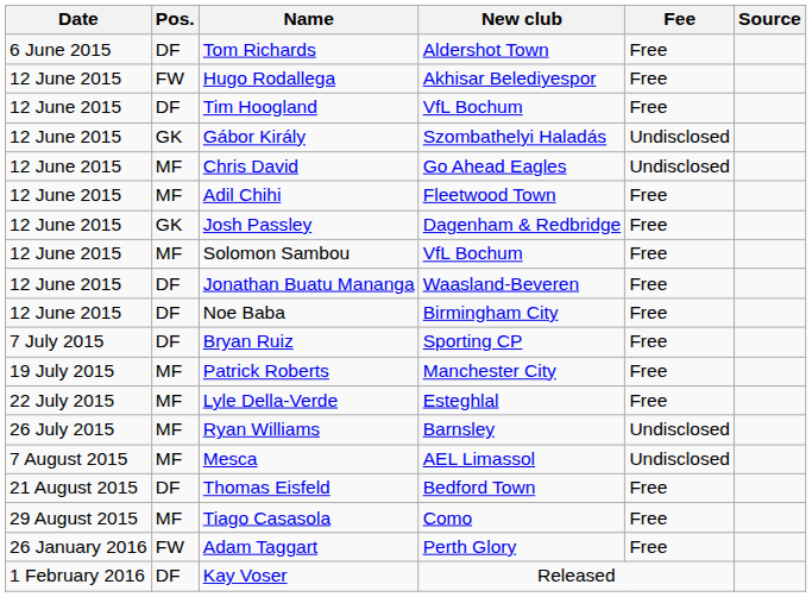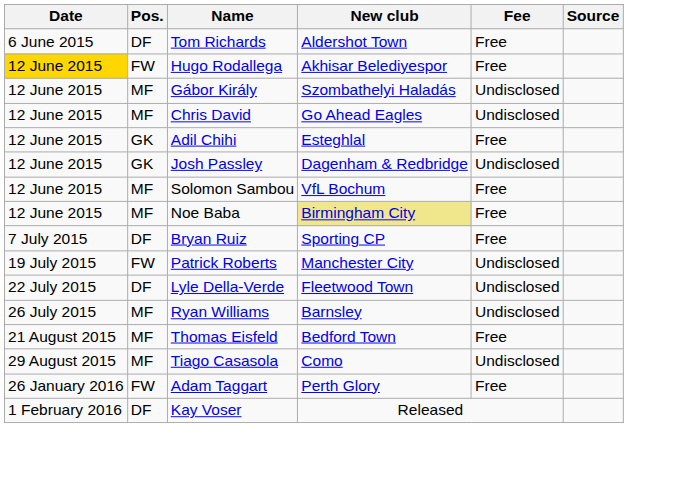 <table class="wikitable" style="text-align:left">
 <tr>
 <th>Date</th>
 <th>Pos.</th>
 <th>Name</th>
 <th>New club</th>
 <th>Fee</th>
 <th>Source</th>
 </tr>
 <tr>
 <td>6 June 2015</td>
 <td>DF</td>
 <td> <a href='#'>Tom Richards</a></td>
 <td> <a href='#'>Aldershot Town</a></td>
 <td>Free</td>
 <td></td>
 </tr>
 <tr>
-<td>12 June 2015</td>
+<td style="background: gold;">12 June 2015</td>
 <td>FW</td>
 <td> <a href='#'>Hugo Rodallega</a></td>
 <td> <a href='#'>Akhisar Belediyespor</a></td>
 <td>Free</td>
 <td></td>
 </tr>
 <tr>
 <td>12 June 2015</td>
-<td>DF</td>
-<td> <a href='#'>Tim Hoogland</a></td>
-<td> <a href='#'>VfL Bochum</a></td>
-<td>Free</td>
-<td></td>
-</tr>
-<tr>
-<td>12 June 2015</td>
-<td>GK</td>
+<td>MF</td>
 <td> <a href='#'>Gábor Király</a></td>
 <td> <a href='#'>Szombathelyi Haladás</a></td>
 <td>Undisclosed</td>
 <td></td>
 </tr>
 <tr>
 <td>12 June 2015</td>
 <td>MF</td>
 <td> <a href='#'>Chris David</a></td>
 <td> <a href='#'>Go Ahead Eagles</a></td>
 <td>Undisclosed</td>
 <td></td>
 </tr>
 <tr>
 <td>12 June 2015</td>
-<td>MF</td>
+<td>GK</td>
 <td> <a href='#'>Adil Chihi</a></td>
-<td> <a href='#'>Fleetwood Town</a></td>
+<td> <a href='#'>Esteghlal</a></td>
 <td>Free</td>
 <td></td>
 </tr>
 <tr>
 <td>12 June 2015</td>
 <td>GK</td>
 <td> <a href='#'>Josh Passley</a></td>
 <td> <a href='#'>Dagenham & Redbridge</a></td>
-<td>Free</td>
+<td>Undisclosed</td>
 <td></td>
 </tr>
 <tr>
 <td>12 June 2015</td>
 <td>MF</td>
 <td> Solomon Sambou</td>
 <td> <a href='#'>VfL Bochum</a></td>
 <td>Free</td>
 <td></td>
 </tr>
 <tr>
 <td>12 June 2015</td>
-<td>DF</td>
-<td> <a href='#'>Jonathan Buatu Mananga</a></td>
-<td> <a href='#'>Waasland-Beveren</a></td>
-<td>Free</td>
-<td></td>
-</tr>
-<tr>
-<td>12 June 2015</td>
-<td>DF</td>
+<td>MF</td>
 <td> Noe Baba</td>
-<td> <a href='#'>Birmingham City</a></td>
+<td style="background: khaki;"> <a href='#'>Birmingham City</a></td>
 <td>Free</td>
 <td></td>
 </tr>
 <tr>
 <td>7 July 2015</td>
 <td>DF</td>
 <td> <a href='#'>Bryan Ruiz</a></td>
 <td> <a href='#'>Sporting CP</a></td>
 <td>Free</td>
 <td></td>
 </tr>
 <tr>
 <td>19 July 2015</td>
-<td>MF</td>
+<td>FW</td>
 <td> <a href='#'>Patrick Roberts</a></td>
 <td> <a href='#'>Manchester City</a></td>
-<td>Free</td>
+<td>Undisclosed</td>
 <td></td>
 </tr>
 <tr>
 <td>22 July 2015</td>
-<td>MF</td>
+<td>DF</td>
 <td> <a href='#'>Lyle Della-Verde</a></td>
-<td> <a href='#'>Esteghlal</a></td>
-<td>Free</td>
+<td> <a href='#'>Fleetwood Town</a></td>
+<td>Undisclosed</td>
 <td></td>
 </tr>
 <tr>
 <td>26 July 2015</td>
 <td>MF</td>
 <td> <a href='#'>Ryan Williams</a></td>
 <td> <a href='#'>Barnsley</a></td>
 <td>Undisclosed</td>
 <td></td>
 </tr>
 <tr>
-<td>7 August 2015</td>
+<td>21 August 2015</td>
 <td>MF</td>
-<td> <a href='#'>Mesca</a></td>
-<td> <a href='#'>AEL Limassol</a></td>
-<td>Undisclosed</td>
-<td></td>
-</tr>
-<tr>
-<td>21 August 2015</td>
-<td>DF</td>
 <td> <a href='#'>Thomas Eisfeld</a></td>
 <td> <a href='#'>Bedford Town</a></td>
 <td>Free</td>
 <td></td>
 </tr>
 <tr>
 <td>29 August 2015</td>
 <td>MF</td>
 <td> <a href='#'>Tiago Casasola</a></td>
 <td> <a href='#'>Como</a></td>
-<td>Free</td>
+<td>Undisclosed</td>
 <td></td>
 </tr>
 <tr>
 <td>26 January 2016</td>
 <td>FW</td>
 <td> <a href='#'>Adam Taggart</a></td>
 <td> <a href='#'>Perth Glory</a></td>
 <td>Free</td>
 <td></td>
 </tr>
 <tr>
 <td>1 February 2016</td>
 <td>DF</td>
 <td> <a href='#'>Kay Voser</a></td>
 <td colspan="2" style="text-align:center;">Released</td>
 <td></td>
 </tr>
 </table>
